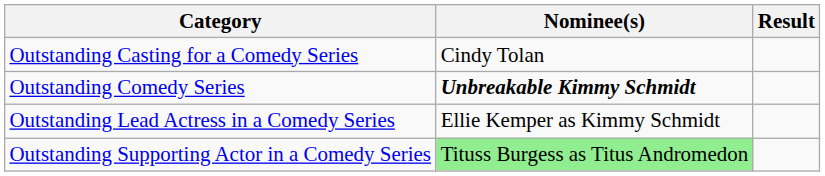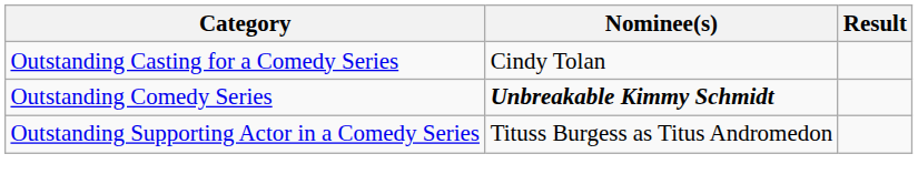 <table class="wikitable">
 <tr>
 <th>Category</th>
 <th>Nominee(s)</th>
 <th>Result</th>
 </tr>
 <tr>
 <td><a href='#'>Outstanding Casting for a Comedy Series</a></td>
 <td>Cindy Tolan</td>
 <td></td>
 </tr>
 <tr>
 <td><a href='#'>Outstanding Comedy Series</a></td>
 <td><strong><em>Unbreakable Kimmy Schmidt</em></strong></td>
 <td></td>
 </tr>
 <tr>
-<td><a href='#'>Outstanding Lead Actress in a Comedy Series</a></td>
-<td>Ellie Kemper as Kimmy Schmidt</td>
-<td></td>
-</tr>
-<tr>
 <td><a href='#'>Outstanding Supporting Actor in a Comedy Series</a></td>
-<td style="background: lightgreen;">Tituss Burgess as Titus Andromedon</td>
+<td>Tituss Burgess as Titus Andromedon</td>
 <td></td>
 </tr>
 </table>
